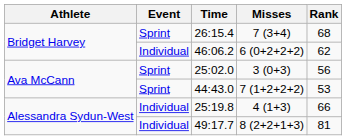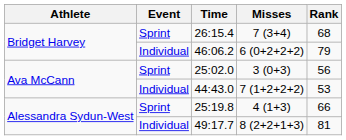 <table class="wikitable" style="font-size:90%">
 <tr>
 <th>Athlete</th>
 <th>Event</th>
 <th>Time</th>
 <th>Misses</th>
 <th>Rank</th>
 </tr>
 <tr align=center>
 <td align=left rowspan=2><a href='#'>Bridget Harvey</a></td>
 <td align=left><a href='#'>Sprint</a></td>
 <td>26:15.4</td>
 <td>7 (3+4)</td>
 <td>68</td>
 </tr>
 <tr align=center>
 <td align=left><a href='#'>Individual</a></td>
 <td>46:06.2</td>
 <td>6 (0+2+2+2)</td>
-<td>62</td>
+<td>79</td>
 </tr>
 <tr align=center>
 <td align=left rowspan=2><a href='#'>Ava McCann</a></td>
 <td align=left><a href='#'>Sprint</a></td>
 <td>25:02.0</td>
 <td>3 (0+3)</td>
 <td>56</td>
 </tr>
 <tr align=center>
-<td align=left><a href='#'>Sprint</a></td>
+<td align=left><a href='#'>Individual</a></td>
 <td>44:43.0</td>
 <td>7 (1+2+2+2)</td>
 <td>53</td>
 </tr>
 <tr align=center>
 <td align=left rowspan=2><a href='#'>Alessandra Sydun-West</a></td>
-<td align=left><a href='#'>Individual</a></td>
+<td align=left><a href='#'>Sprint</a></td>
 <td>25:19.8</td>
 <td>4 (1+3)</td>
 <td>66</td>
 </tr>
 <tr align=center>
 <td align=left><a href='#'>Individual</a></td>
 <td>49:17.7</td>
 <td>8 (2+2+1+3)</td>
 <td>81</td>
 </tr>
 </table>
